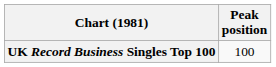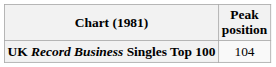 <table class="wikitable plainrowheaders" style="text-align:center">
 <tr>
 <th>Chart (1981)</th>
 <th align="center">Peak<br>position</th>
 </tr>
 <tr>
 <th scope="row">UK <em>Record Business</em> Singles Top 100</th>
-<td style="text-align:center;">100</td>
+<td style="text-align:center;">104</td>
 </tr>
 </table>
